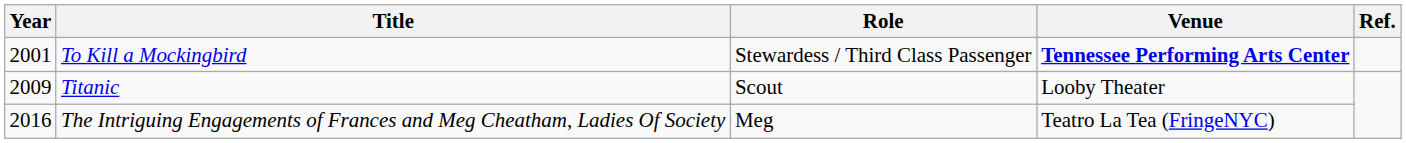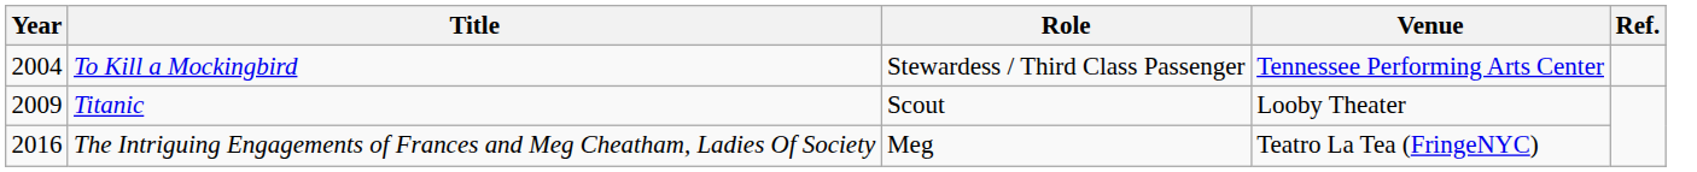 <table class="wikitable sortable">
 <tr>
 <th>Year</th>
 <th>Title</th>
 <th>Role</th>
 <th>Venue</th>
 <th class="unsortable">Ref.</th>
 </tr>
 <tr>
-<td>2001</td>
+<td>2004</td>
 <td><em><a href='#'>To Kill a Mockingbird</a></em></td>
 <td>Stewardess / Third Class Passenger</td>
-<td><strong><a href='#'>Tennessee Performing Arts Center</a></strong></td>
+<td><a href='#'>Tennessee Performing Arts Center</a></td>
 <td></td>
 </tr>
 <tr>
 <td>2009</td>
 <td><em><a href='#'>Titanic</a></em></td>
 <td>Scout</td>
 <td>Looby Theater</td>
 <td rowspan="2"></td>
 </tr>
 <tr>
 <td>2016</td>
 <td><em>The Intriguing Engagements of Frances and Meg Cheatham, Ladies Of Society</em></td>
 <td>Meg</td>
 <td>Teatro La Tea (<a href='#'>FringeNYC</a>)</td>
 </tr>
 </table>
